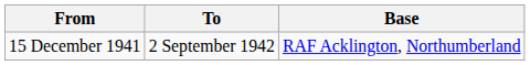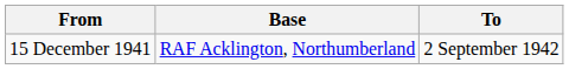 <table class="wikitable">
 <tr>
 <th>From</th>
+<th>Base</th>
 <th>To</th>
-<th>Base</th>
 </tr>
 <tr>
 <td>15 December 1941</td>
+<td><a href='#'>RAF Acklington</a>, <a href='#'>Northumberland</a></td>
 <td>2 September 1942</td>
-<td><a href='#'>RAF Acklington</a>, <a href='#'>Northumberland</a></td>
 </tr>
 </table>
